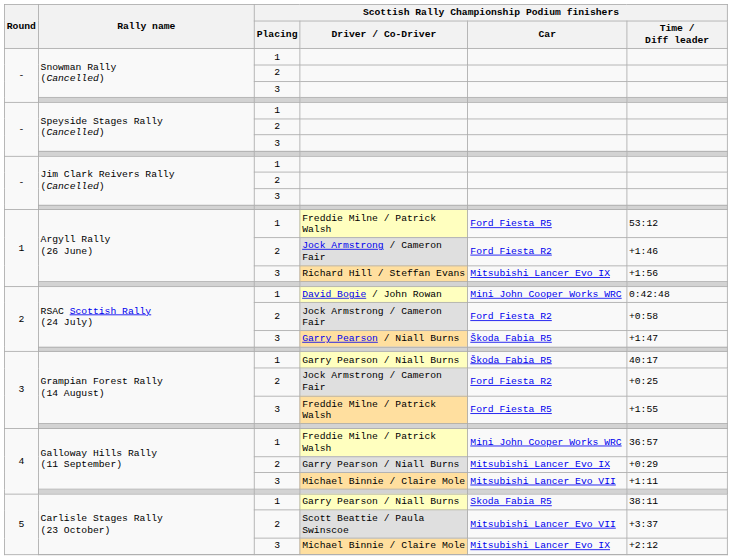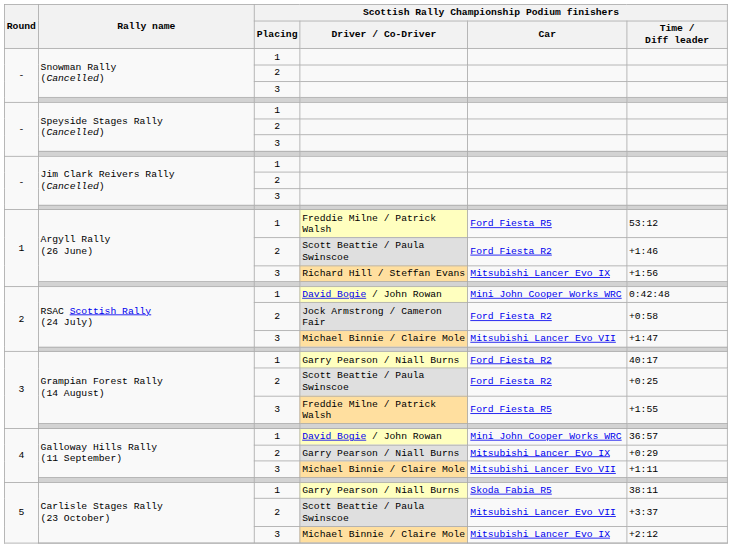 <table class="wikitable" style="font-size:90%;">
 <tr>
 <th rowspan=2>Round</th>
 <th style="width:22em" rowspan=2>Rally name</th>
 <th colspan=4>Scottish Rally Championship Podium finishers</th>
 </tr>
 <tr>
 <th>Placing</th>
 <th style="width:17em">Driver / Co-Driver</th>
 <th style="width:16em">Car</th>
 <th style="width:10em">Time /<br>Diff leader<br></th>
 </tr>
 <tr>
 <td rowspan=4 align=center>-</td>
 <td rowspan=3>Snowman Rally<br>(<em>Cancelled</em>)</td>
 <td align=center>1</td>
 <td></td>
 <td></td>
 <td></td>
 </tr>
 <tr>
 <td align=center>2</td>
 <td></td>
 <td></td>
 <td></td>
 </tr>
 <tr>
 <td align=center>3</td>
 <td></td>
 <td></td>
 <td></td>
 </tr>
 <tr style="background:lightgrey;">
 <td></td>
 <td></td>
 <td></td>
 <td></td>
 <td></td>
 </tr>
 <tr>
 <td rowspan=4 align=center>-</td>
 <td rowspan=3>Speyside Stages Rally <br>(<em>Cancelled</em>)</td>
 <td align=center>1</td>
 <td></td>
 <td></td>
 <td></td>
 </tr>
 <tr>
 <td align=center>2</td>
 <td></td>
 <td></td>
 <td></td>
 </tr>
 <tr>
 <td align=center>3</td>
 <td></td>
 <td></td>
 <td></td>
 </tr>
 <tr style="background:lightgrey;">
 <td></td>
 <td></td>
 <td></td>
 <td></td>
 <td></td>
 </tr>
 <tr>
 <td rowspan=4 align=center>-</td>
 <td rowspan=3>Jim Clark Reivers Rally <br>(<em>Cancelled</em>)</td>
 <td align=center>1</td>
 <td></td>
 <td></td>
 <td></td>
 </tr>
 <tr>
 <td align=center>2</td>
 <td></td>
 <td></td>
 <td></td>
 </tr>
 <tr>
 <td align=center>3</td>
 <td></td>
 <td></td>
 <td></td>
 </tr>
 <tr style="background:lightgrey;">
 <td></td>
 <td></td>
 <td></td>
 <td></td>
 <td></td>
 </tr>
 <tr>
 <td rowspan=4 align=center>1</td>
 <td rowspan=3>Argyll Rally<br>(26 June)</td>
 <td align=center>1</td>
 <td style="background:#ffffbf;">Freddie Milne / Patrick Walsh</td>
 <td><a href='#'>Ford Fiesta R5</a></td>
 <td>53:12</td>
 </tr>
 <tr>
 <td align=center>2</td>
-<td style="background:#dfdfdf;"><a href='#'>Jock Armstrong</a> / Cameron Fair</td>
+<td style="background:#dfdfdf;">Scott Beattie / Paula Swinscoe</td>
 <td><a href='#'>Ford Fiesta R2</a></td>
 <td>+1:46</td>
 </tr>
 <tr>
 <td align=center>3</td>
 <td style="background:#ffdf9f;">Richard Hill / Steffan Evans</td>
 <td><a href='#'>Mitsubishi Lancer Evo IX</a></td>
 <td>+1:56</td>
 </tr>
 <tr style="background:lightgrey;">
 <td></td>
 <td></td>
 <td></td>
 <td></td>
 <td></td>
 </tr>
 <tr>
 <td rowspan=4 align=center>2</td>
 <td rowspan=3>RSAC <a href='#'>Scottish Rally</a><br>(24 July)</td>
 <td align=center>1</td>
 <td style="background:#ffffbf;"><a href='#'>David Bogie</a> / John Rowan</td>
 <td><a href='#'>Mini John Cooper Works WRC</a></td>
 <td>0:42:48</td>
 </tr>
 <tr>
 <td align=center>2</td>
 <td style="background:#dfdfdf;">Jock Armstrong / Cameron Fair</td>
 <td><a href='#'>Ford Fiesta R2</a></td>
 <td>+0:58</td>
 </tr>
 <tr>
 <td align=center>3</td>
-<td style="background:#ffdf9f;"><a href='#'>Garry Pearson</a> / Niall Burns</td>
-<td><a href='#'>Škoda Fabia R5</a></td>
+<td style="background:#ffdf9f;">Michael Binnie / Claire Mole</td>
+<td><a href='#'>Mitsubishi Lancer Evo VII</a></td>
 <td>+1:47</td>
 </tr>
 <tr style="background:lightgrey;">
 <td></td>
 <td></td>
 <td></td>
 <td></td>
 <td></td>
 </tr>
 <tr>
 <td rowspan=4 align=center>3</td>
 <td rowspan=3>Grampian Forest Rally <br>(14 August)</td>
 <td align=center>1</td>
 <td style="background:#ffffbf;">Garry Pearson / Niall Burns</td>
-<td><a href='#'>Škoda Fabia R5</a></td>
+<td><a href='#'>Ford Fiesta R2</a></td>
 <td>40:17</td>
 </tr>
 <tr>
 <td align=center>2</td>
-<td style="background:#dfdfdf;">Jock Armstrong / Cameron Fair</td>
+<td style="background:#dfdfdf;">Scott Beattie / Paula Swinscoe</td>
 <td><a href='#'>Ford Fiesta R2</a></td>
 <td>+0:25</td>
 </tr>
 <tr>
 <td align=center>3</td>
 <td style="background:#ffdf9f;">Freddie Milne / Patrick Walsh</td>
 <td><a href='#'>Ford Fiesta R5</a></td>
 <td>+1:55</td>
 </tr>
 <tr style="background:lightgrey;">
 <td></td>
 <td></td>
 <td></td>
 <td></td>
 <td></td>
 </tr>
 <tr>
 <td rowspan=4 align=center>4</td>
 <td rowspan=3>Galloway Hills Rally <br>(11 September)</td>
 <td align=center>1</td>
-<td style="background:#ffffbf;">Freddie Milne / Patrick Walsh</td>
+<td style="background:#ffffbf;"><a href='#'>David Bogie</a> / John Rowan</td>
 <td><a href='#'>Mini John Cooper Works WRC</a></td>
 <td>36:57</td>
 </tr>
 <tr>
 <td align=center>2</td>
 <td style="background:#dfdfdf;">Garry Pearson / Niall Burns</td>
 <td><a href='#'>Mitsubishi Lancer Evo IX</a></td>
 <td>+0:29</td>
 </tr>
 <tr>
 <td align=center>3</td>
 <td style="background:#ffdf9f;">Michael Binnie / Claire Mole</td>
 <td><a href='#'>Mitsubishi Lancer Evo VII</a></td>
 <td>+1:11</td>
 </tr>
 <tr style="background:lightgrey;">
 <td></td>
 <td></td>
 <td></td>
 <td></td>
 <td></td>
 </tr>
 <tr>
 <td rowspan=4 align=center>5</td>
 <td rowspan=3>Carlisle Stages Rally<br>(23 October)</td>
 <td align=center>1</td>
 <td style="background:#ffffbf;">Garry Pearson / Niall Burns</td>
 <td><a href='#'>Skoda Fabia R5</a></td>
 <td>38:11</td>
 </tr>
 <tr>
 <td align=center>2</td>
 <td style="background:#dfdfdf;">Scott Beattie / Paula Swinscoe</td>
 <td><a href='#'>Mitsubishi Lancer Evo VII</a></td>
 <td>+3:37</td>
 </tr>
 <tr>
 <td align=center>3</td>
 <td style="background:#ffdf9f;">Michael Binnie / Claire Mole</td>
 <td><a href='#'>Mitsubishi Lancer Evo IX</a></td>
 <td>+2:12</td>
 </tr>
 <tr>
 </tr>
 </table>
